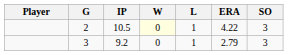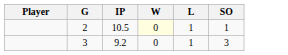 <table class="wikitable sortable">
 <tr>
 <th bgcolor="#DDDDFF" width="16%">Player</th>
 <th bgcolor="#DDDDFF" width="9%">G</th>
 <th bgcolor="#DDDDFF" width="9%">IP</th>
 <th bgcolor="#DDDDFF" width="9%">W</th>
 <th bgcolor="#DDDDFF" width="9%">L</th>
-<th bgcolor="#DDDDFF" width="9%">ERA</th>
 <th bgcolor="#DDDDFF" width="9%">SO</th>
 </tr>
 <tr align="center">
 <td></td>
 <td>2</td>
 <td>10.5</td>
 <td style="background: lightyellow;">0</td>
 <td>1</td>
-<td>4.22</td>
-<td>3</td>
+<td>1</td>
 </tr>
 <tr align="center">
 <td></td>
 <td>3</td>
 <td>9.2</td>
 <td>0</td>
 <td>1</td>
-<td>2.79</td>
 <td>3</td>
 </tr>
 </table>
